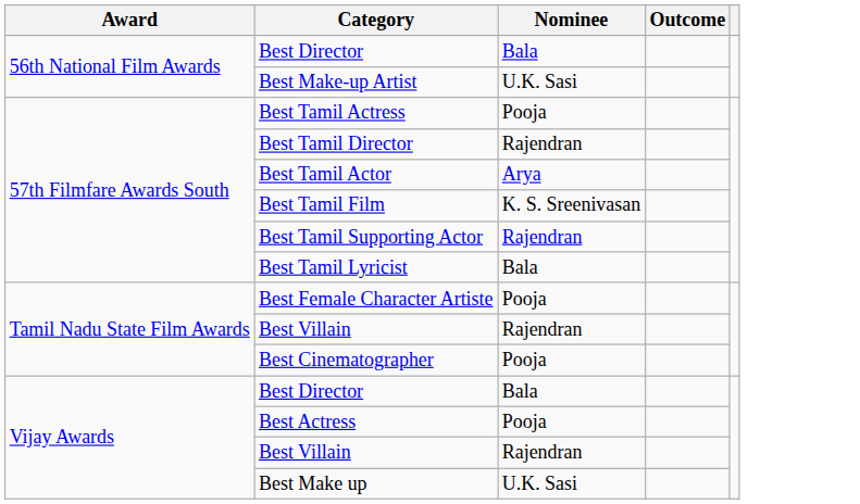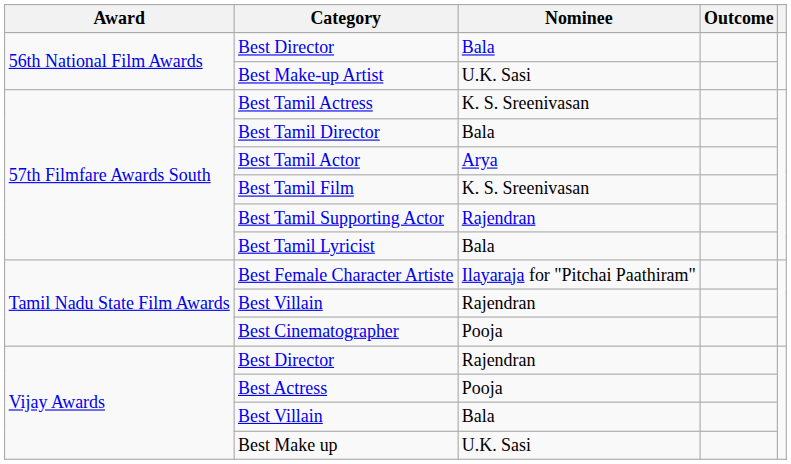 <table class="wikitable">
 <tr>
 <th>Award</th>
 <th>Category</th>
 <th>Nominee</th>
 <th>Outcome</th>
 <th></th>
 </tr>
 <tr>
 <td rowspan="2"><a href='#'>56th National Film Awards</a></td>
 <td><a href='#'>Best Director</a></td>
 <td><a href='#'>Bala</a></td>
 <td></td>
 <td rowspan="2"></td>
 </tr>
 <tr>
 <td><a href='#'>Best Make-up Artist</a></td>
 <td>U.K. Sasi</td>
 <td></td>
 </tr>
 <tr>
 <td rowspan="6"><a href='#'>57th Filmfare Awards South</a></td>
 <td><a href='#'>Best Tamil Actress</a></td>
-<td>Pooja</td>
+<td>K. S. Sreenivasan</td>
 <td></td>
 <td rowspan="6"></td>
 </tr>
 <tr>
 <td><a href='#'>Best Tamil Director</a></td>
-<td>Rajendran</td>
+<td>Bala</td>
 <td></td>
 </tr>
 <tr>
 <td><a href='#'>Best Tamil Actor</a></td>
 <td><a href='#'>Arya</a></td>
 <td></td>
 </tr>
 <tr>
 <td><a href='#'>Best Tamil Film</a></td>
 <td>K. S. Sreenivasan</td>
 <td></td>
 </tr>
 <tr>
 <td><a href='#'>Best Tamil Supporting Actor</a></td>
 <td><a href='#'>Rajendran</a></td>
 <td></td>
 </tr>
 <tr>
 <td><a href='#'>Best Tamil Lyricist</a></td>
 <td>Bala</td>
 <td></td>
 </tr>
 <tr>
 <td rowspan="3"><a href='#'>Tamil Nadu State Film Awards</a></td>
 <td><a href='#'>Best Female Character Artiste</a></td>
-<td>Pooja</td>
+<td><a href='#'>Ilayaraja</a> for "Pitchai Paathiram"</td>
 <td></td>
 <td rowspan="3"></td>
 </tr>
 <tr>
 <td><a href='#'>Best Villain</a></td>
 <td>Rajendran</td>
 <td></td>
 </tr>
 <tr>
 <td><a href='#'>Best Cinematographer</a></td>
 <td>Pooja</td>
 <td></td>
 </tr>
 <tr>
 <td rowspan="4"><a href='#'>Vijay Awards</a></td>
 <td><a href='#'>Best Director</a></td>
-<td>Bala</td>
+<td>Rajendran</td>
 <td></td>
 <td rowspan="4"></td>
 </tr>
 <tr>
 <td><a href='#'>Best Actress</a></td>
 <td>Pooja</td>
 <td></td>
 </tr>
 <tr>
 <td><a href='#'>Best Villain</a></td>
-<td>Rajendran</td>
+<td>Bala</td>
 <td></td>
 </tr>
 <tr>
 <td>Best Make up</td>
 <td>U.K. Sasi</td>
 <td></td>
 </tr>
 </table>
